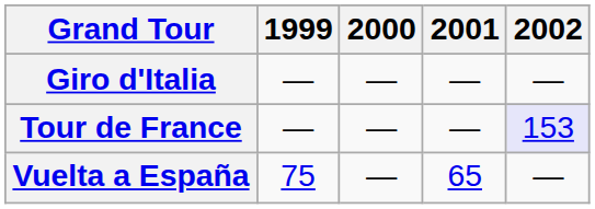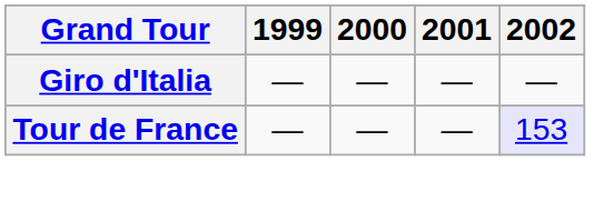 <table class="wikitable plainrowheaders">
 <tr>
 <th scope="col"><a href='#'>Grand Tour</a></th>
 <th scope="col">1999</th>
 <th scope="col">2000</th>
 <th scope="col">2001</th>
 <th scope="col">2002</th>
 </tr>
 <tr style="text-align:center;">
 <th scope="row"> <a href='#'>Giro d'Italia</a></th>
 <td>—</td>
 <td>—</td>
 <td>—</td>
 <td>—</td>
 </tr>
 <tr style="text-align:center;">
 <th scope="row"> <a href='#'>Tour de France</a></th>
 <td>—</td>
 <td>—</td>
 <td>—</td>
 <td style="background: lavender;"><a href='#'>153</a></td>
 </tr>
-<tr style="text-align:center;">
-<th scope="row"> <a href='#'>Vuelta a España</a></th>
-<td><a href='#'>75</a></td>
-<td>—</td>
-<td><a href='#'>65</a></td>
-<td>—</td>
-</tr>
 </table>
